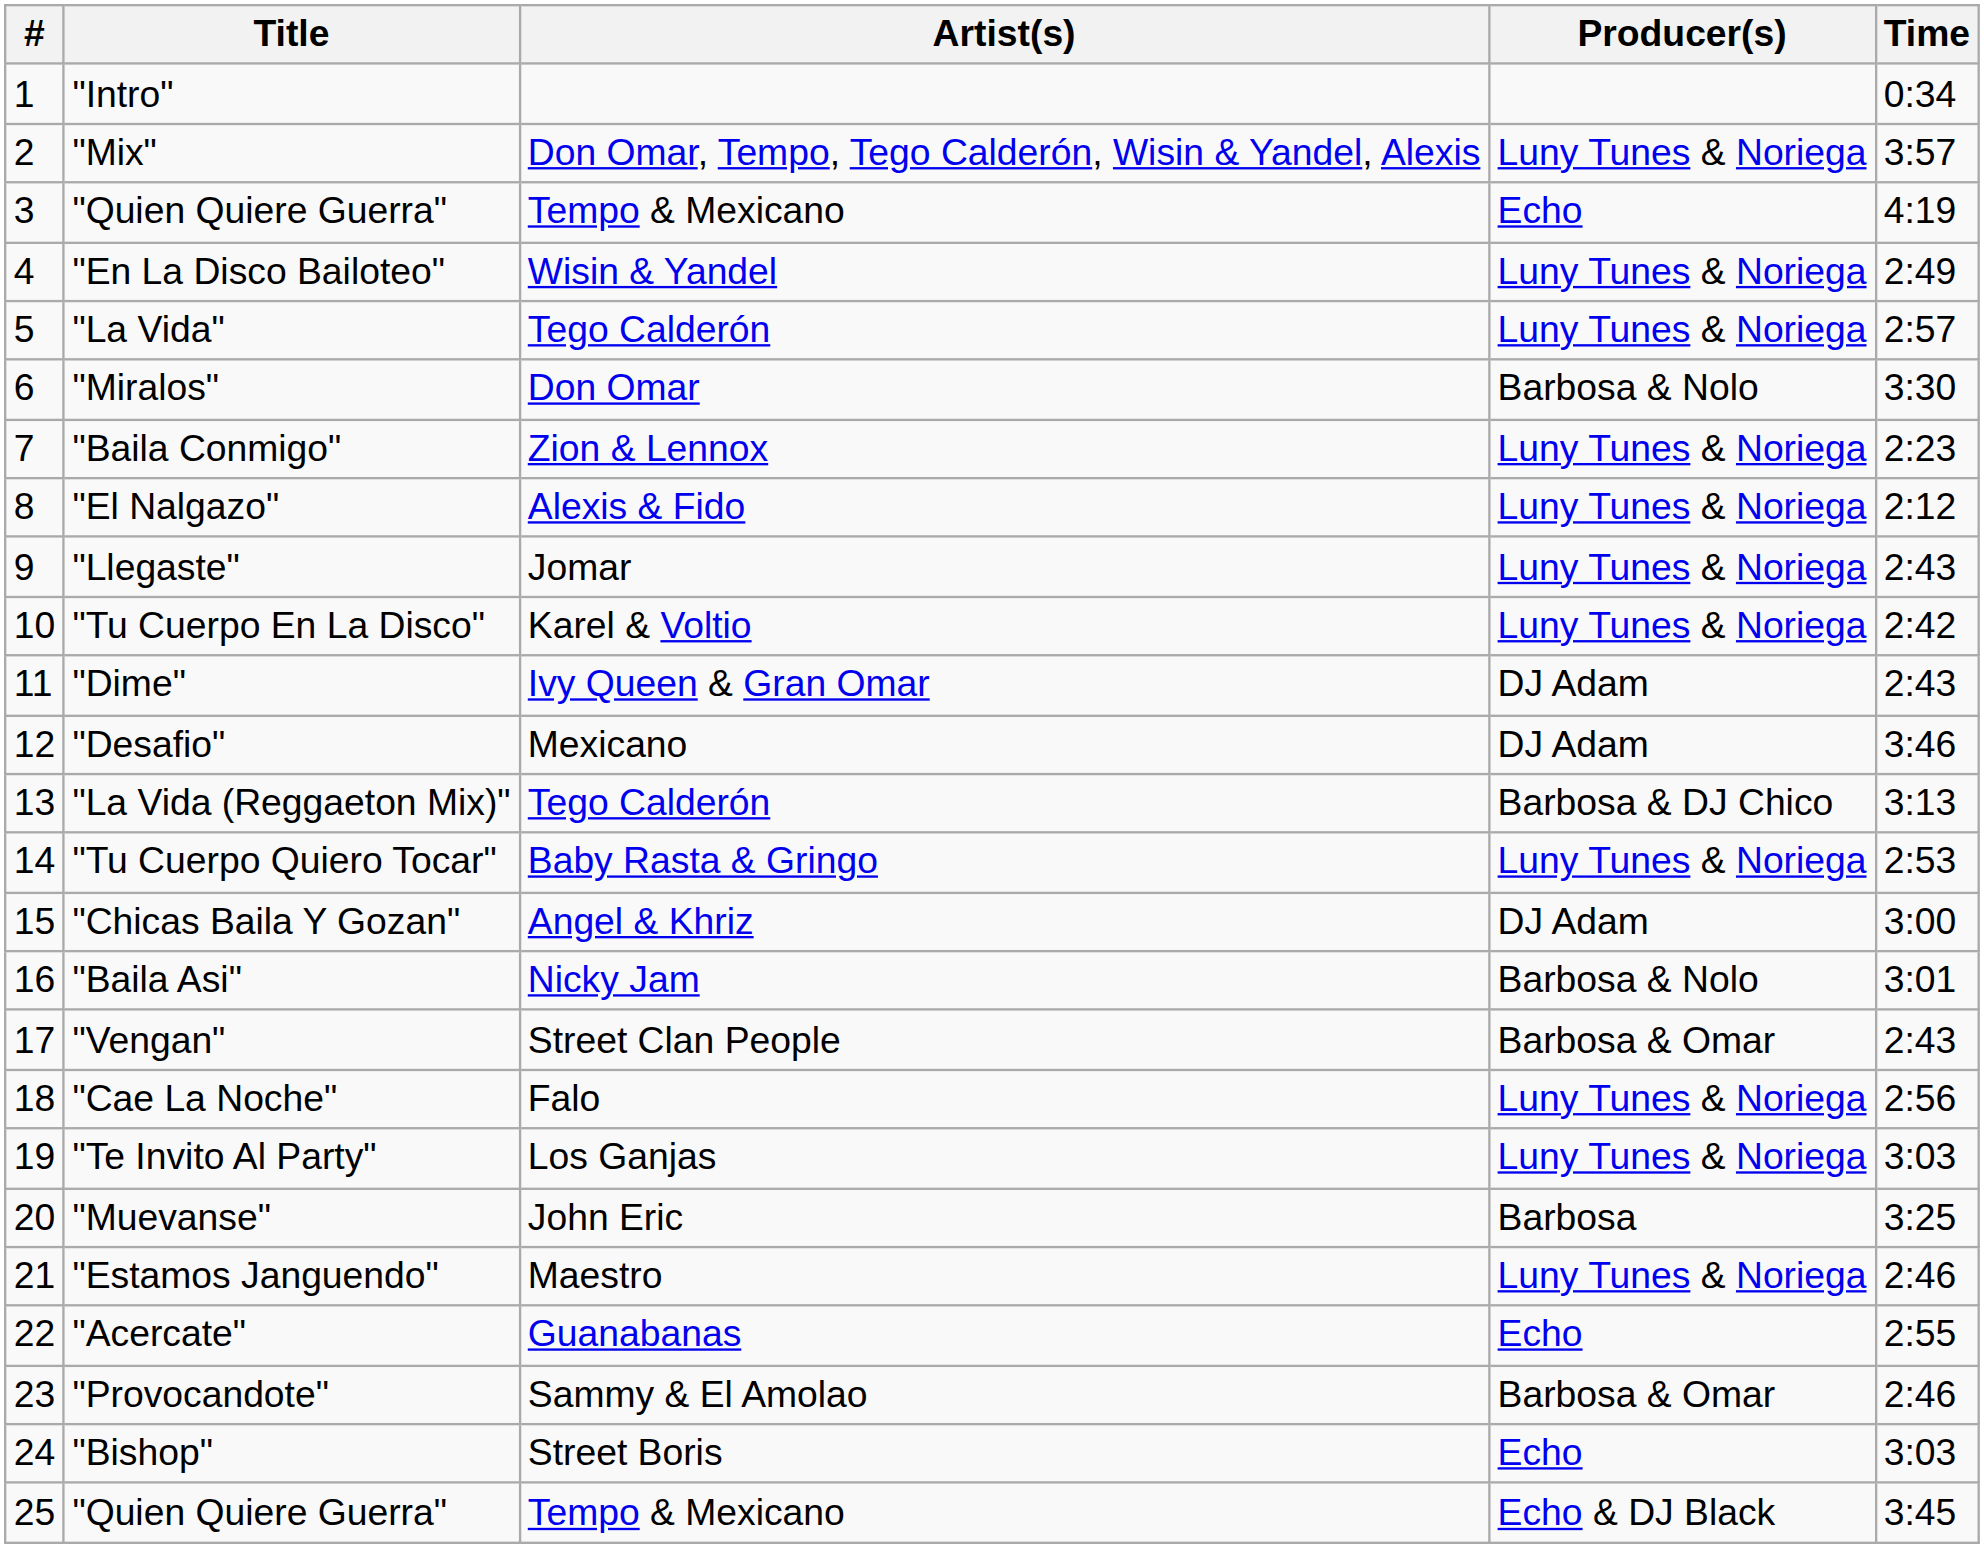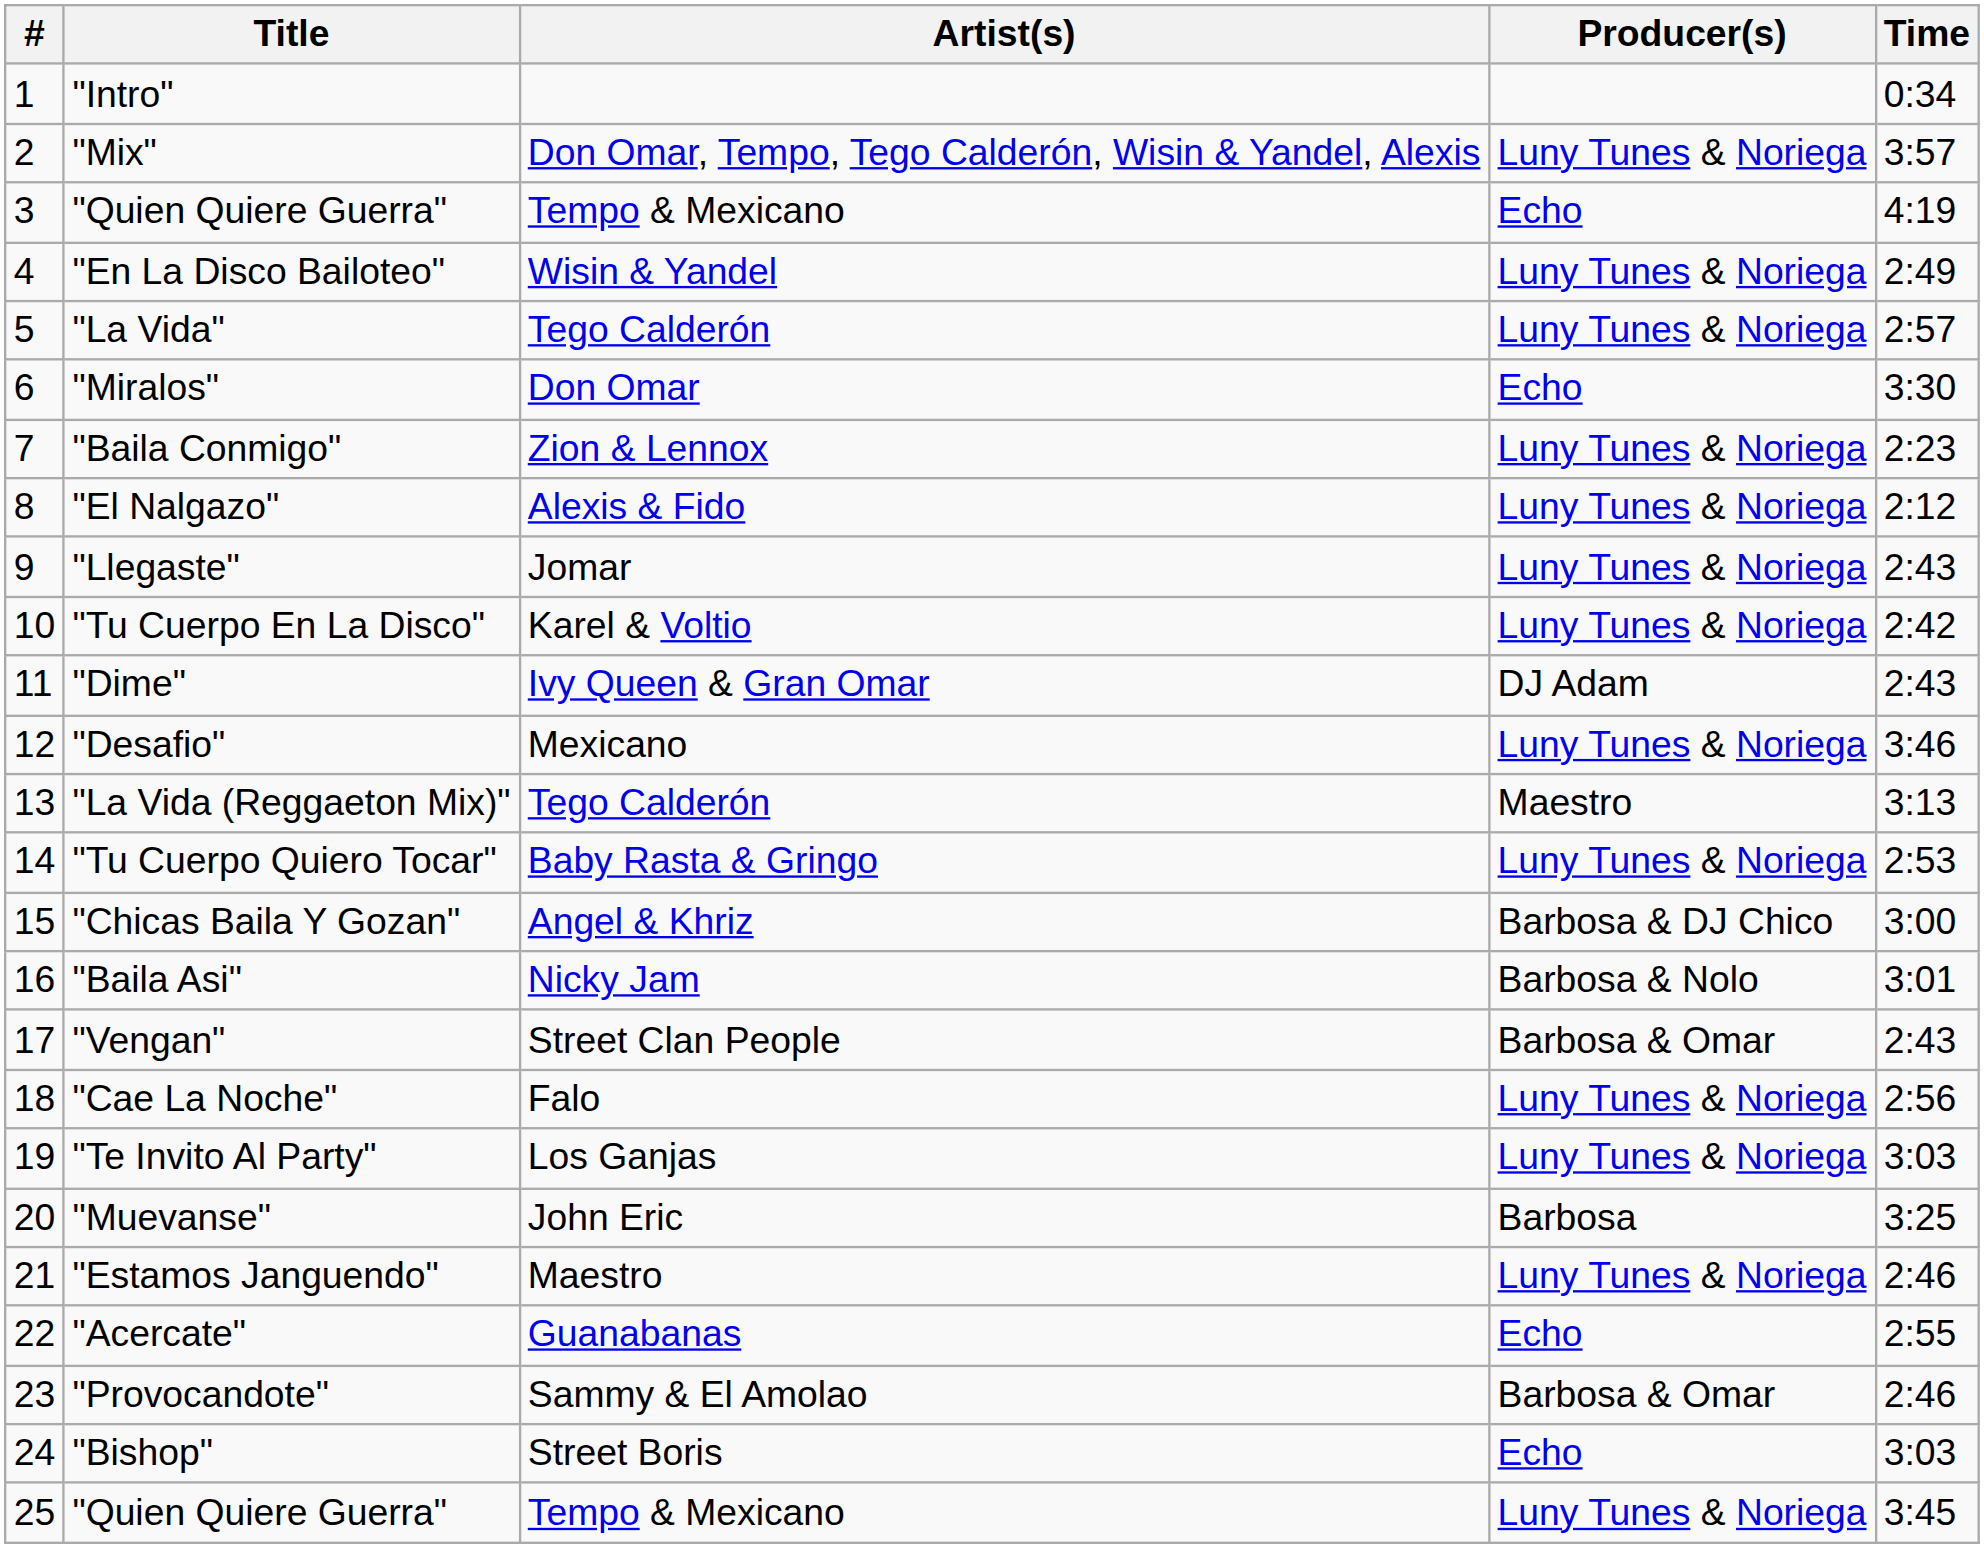 <table class="wikitable">
 <tr>
 <th>#</th>
 <th>Title</th>
 <th>Artist(s)</th>
 <th>Producer(s)</th>
 <th>Time</th>
 </tr>
 <tr>
 <td>1</td>
 <td>"Intro"</td>
 <td></td>
 <td></td>
 <td>0:34</td>
 </tr>
 <tr>
 <td>2</td>
 <td>"Mix"</td>
 <td><a href='#'>Don Omar</a>, <a href='#'>Tempo</a>, <a href='#'>Tego Calderón</a>, <a href='#'>Wisin & Yandel</a>, <a href='#'>Alexis</a></td>
 <td><a href='#'>Luny Tunes</a> & <a href='#'>Noriega</a></td>
 <td>3:57</td>
 </tr>
 <tr>
 <td>3</td>
 <td>"Quien Quiere Guerra"</td>
 <td><a href='#'>Tempo</a> & Mexicano</td>
 <td><a href='#'>Echo</a></td>
 <td>4:19</td>
 </tr>
 <tr>
 <td>4</td>
 <td>"En La Disco Bailoteo"</td>
 <td><a href='#'>Wisin & Yandel</a></td>
 <td><a href='#'>Luny Tunes</a> & <a href='#'>Noriega</a></td>
 <td>2:49</td>
 </tr>
 <tr>
 <td>5</td>
 <td>"La Vida"</td>
 <td><a href='#'>Tego Calderón</a></td>
 <td><a href='#'>Luny Tunes</a> & <a href='#'>Noriega</a></td>
 <td>2:57</td>
 </tr>
 <tr>
 <td>6</td>
 <td>"Miralos"</td>
 <td><a href='#'>Don Omar</a></td>
-<td>Barbosa & Nolo</td>
+<td><a href='#'>Echo</a></td>
 <td>3:30</td>
 </tr>
 <tr>
 <td>7</td>
 <td>"Baila Conmigo"</td>
 <td><a href='#'>Zion & Lennox</a></td>
 <td><a href='#'>Luny Tunes</a> & <a href='#'>Noriega</a></td>
 <td>2:23</td>
 </tr>
 <tr>
 <td>8</td>
 <td>"El Nalgazo"</td>
 <td><a href='#'>Alexis & Fido</a></td>
 <td><a href='#'>Luny Tunes</a> & <a href='#'>Noriega</a></td>
 <td>2:12</td>
 </tr>
 <tr>
 <td>9</td>
 <td>"Llegaste"</td>
 <td>Jomar</td>
 <td><a href='#'>Luny Tunes</a> & <a href='#'>Noriega</a></td>
 <td>2:43</td>
 </tr>
 <tr>
 <td>10</td>
 <td>"Tu Cuerpo En La Disco"</td>
 <td>Karel & <a href='#'>Voltio</a></td>
 <td><a href='#'>Luny Tunes</a> & <a href='#'>Noriega</a></td>
 <td>2:42</td>
 </tr>
 <tr>
 <td>11</td>
 <td>"Dime"</td>
 <td><a href='#'>Ivy Queen</a> & <a href='#'>Gran Omar</a></td>
 <td>DJ Adam</td>
 <td>2:43</td>
 </tr>
 <tr>
 <td>12</td>
 <td>"Desafio"</td>
 <td>Mexicano</td>
-<td>DJ Adam</td>
+<td><a href='#'>Luny Tunes</a> & <a href='#'>Noriega</a></td>
 <td>3:46</td>
 </tr>
 <tr>
 <td>13</td>
 <td>"La Vida (Reggaeton Mix)"</td>
 <td><a href='#'>Tego Calderón</a></td>
-<td>Barbosa & DJ Chico</td>
+<td>Maestro</td>
 <td>3:13</td>
 </tr>
 <tr>
 <td>14</td>
 <td>"Tu Cuerpo Quiero Tocar"</td>
 <td><a href='#'>Baby Rasta & Gringo</a></td>
 <td><a href='#'>Luny Tunes</a> & <a href='#'>Noriega</a></td>
 <td>2:53</td>
 </tr>
 <tr>
 <td>15</td>
 <td>"Chicas Baila Y Gozan"</td>
 <td><a href='#'>Angel & Khriz</a></td>
-<td>DJ Adam</td>
+<td>Barbosa & DJ Chico</td>
 <td>3:00</td>
 </tr>
 <tr>
 <td>16</td>
 <td>"Baila Asi"</td>
 <td><a href='#'>Nicky Jam</a></td>
 <td>Barbosa & Nolo</td>
 <td>3:01</td>
 </tr>
 <tr>
 <td>17</td>
 <td>"Vengan"</td>
 <td>Street Clan People</td>
 <td>Barbosa & Omar</td>
 <td>2:43</td>
 </tr>
 <tr>
 <td>18</td>
 <td>"Cae La Noche"</td>
 <td>Falo</td>
 <td><a href='#'>Luny Tunes</a> & <a href='#'>Noriega</a></td>
 <td>2:56</td>
 </tr>
 <tr>
 <td>19</td>
 <td>"Te Invito Al Party"</td>
 <td>Los Ganjas</td>
 <td><a href='#'>Luny Tunes</a> & <a href='#'>Noriega</a></td>
 <td>3:03</td>
 </tr>
 <tr>
 <td>20</td>
 <td>"Muevanse"</td>
 <td>John Eric</td>
 <td>Barbosa</td>
 <td>3:25</td>
 </tr>
 <tr>
 <td>21</td>
 <td>"Estamos Janguendo"</td>
 <td>Maestro</td>
 <td><a href='#'>Luny Tunes</a> & <a href='#'>Noriega</a></td>
 <td>2:46</td>
 </tr>
 <tr>
 <td>22</td>
 <td>"Acercate"</td>
 <td><a href='#'>Guanabanas</a></td>
 <td><a href='#'>Echo</a></td>
 <td>2:55</td>
 </tr>
 <tr>
 <td>23</td>
 <td>"Provocandote"</td>
 <td>Sammy & El Amolao</td>
 <td>Barbosa & Omar</td>
 <td>2:46</td>
 </tr>
 <tr>
 <td>24</td>
 <td>"Bishop"</td>
 <td>Street Boris</td>
 <td><a href='#'>Echo</a></td>
 <td>3:03</td>
 </tr>
 <tr>
 <td>25</td>
 <td>"Quien Quiere Guerra"</td>
 <td><a href='#'>Tempo</a> & Mexicano</td>
-<td><a href='#'>Echo</a> & DJ Black</td>
+<td><a href='#'>Luny Tunes</a> & <a href='#'>Noriega</a></td>
 <td>3:45</td>
 </tr>
 <tr>
 </tr>
 </table>
